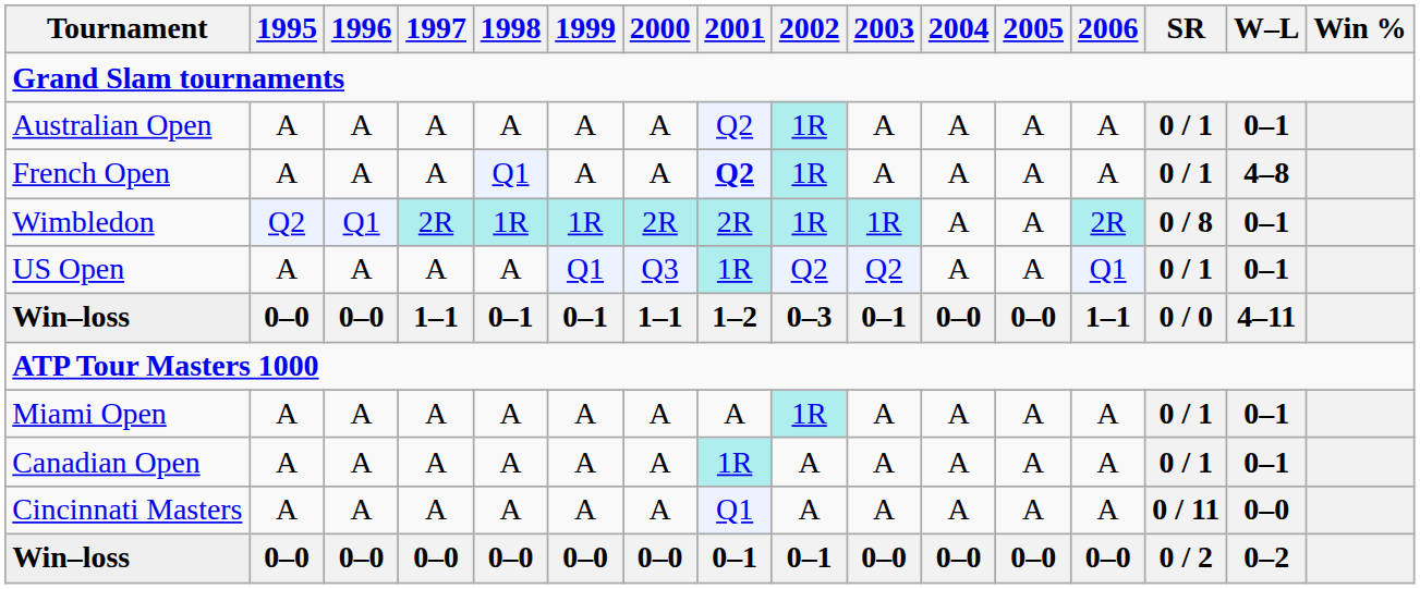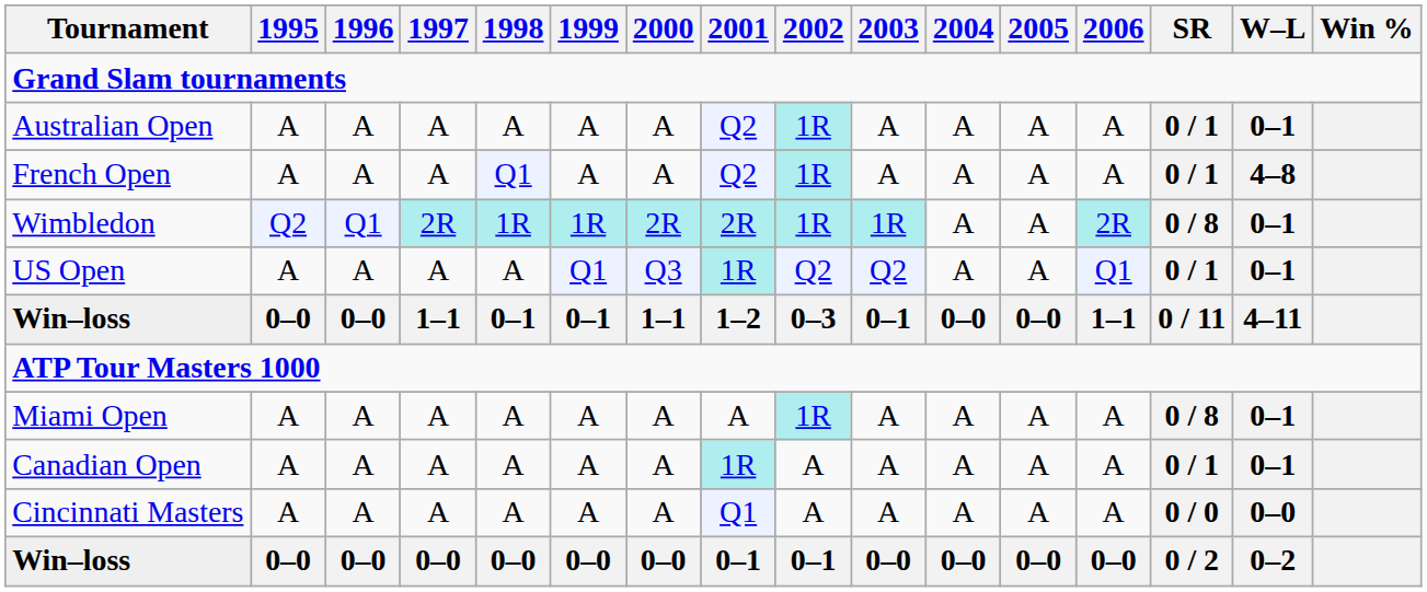 <table class=wikitable style=text-align:center>
 <tr>
 <th>Tournament</th>
 <th><a href='#'>1995</a></th>
 <th><a href='#'>1996</a></th>
 <th><a href='#'>1997</a></th>
 <th><a href='#'>1998</a></th>
 <th><a href='#'>1999</a></th>
 <th><a href='#'>2000</a></th>
 <th><a href='#'>2001</a></th>
 <th><a href='#'>2002</a></th>
 <th><a href='#'>2003</a></th>
 <th><a href='#'>2004</a></th>
 <th><a href='#'>2005</a></th>
 <th><a href='#'>2006</a></th>
 <th>SR</th>
 <th>W–L</th>
 <th>Win %</th>
 </tr>
 <tr>
 <td colspan=25 style=text-align:left><a href='#'><strong>Grand Slam tournaments</strong></a></td>
 </tr>
 <tr>
 <td align=left><a href='#'>Australian Open</a></td>
 <td>A</td>
 <td>A</td>
 <td>A</td>
 <td>A</td>
 <td>A</td>
 <td>A</td>
 <td bgcolor=ecf2ff><a href='#'>Q2</a></td>
 <td bgcolor=afeeee><a href='#'>1R</a></td>
 <td>A</td>
 <td>A</td>
 <td>A</td>
 <td>A</td>
 <th>0 / 1</th>
 <th>0–1</th>
 <th></th>
 </tr>
 <tr>
 <td align=left><a href='#'>French Open</a></td>
 <td>A</td>
 <td>A</td>
 <td>A</td>
 <td bgcolor=ecf2ff><a href='#'>Q1</a></td>
 <td>A</td>
 <td>A</td>
-<td bgcolor=ecf2ff><strong><a href='#'>Q2</a></strong></td>
+<td bgcolor=ecf2ff><a href='#'>Q2</a></td>
 <td bgcolor=afeeee><a href='#'>1R</a></td>
 <td>A</td>
 <td>A</td>
 <td>A</td>
 <td>A</td>
 <th>0 / 1</th>
 <th>4–8</th>
 <th></th>
 </tr>
 <tr>
 <td align=left><a href='#'>Wimbledon</a></td>
 <td bgcolor=ecf2ff><a href='#'>Q2</a></td>
 <td bgcolor=ecf2ff><a href='#'>Q1</a></td>
 <td bgcolor=afeeee><a href='#'>2R</a></td>
 <td bgcolor=afeeee><a href='#'>1R</a></td>
 <td bgcolor=afeeee><a href='#'>1R</a></td>
 <td bgcolor=afeeee><a href='#'>2R</a></td>
 <td bgcolor=afeeee><a href='#'>2R</a></td>
 <td bgcolor=afeeee><a href='#'>1R</a></td>
 <td bgcolor=afeeee><a href='#'>1R</a></td>
 <td>A</td>
 <td>A</td>
 <td bgcolor=afeeee><a href='#'>2R</a></td>
 <th>0 / 8</th>
 <th>0–1</th>
 <th></th>
 </tr>
 <tr>
 <td align=left><a href='#'>US Open</a></td>
 <td>A</td>
 <td>A</td>
 <td>A</td>
 <td>A</td>
 <td bgcolor=ecf2ff><a href='#'>Q1</a></td>
 <td bgcolor=ecf2ff><a href='#'>Q3</a></td>
 <td bgcolor=afeeee><a href='#'>1R</a></td>
 <td bgcolor=ecf2ff><a href='#'>Q2</a></td>
 <td bgcolor=ecf2ff><a href='#'>Q2</a></td>
 <td>A</td>
 <td>A</td>
 <td bgcolor=ecf2ff><a href='#'>Q1</a></td>
 <th>0 / 1</th>
 <th>0–1</th>
 <th></th>
 </tr>
 <tr style=font-weight:bold;background:#efefef>
 <td style=text-align:left>Win–loss</td>
 <th>0–0</th>
 <th>0–0</th>
 <th>1–1</th>
 <th>0–1</th>
 <th>0–1</th>
 <th>1–1</th>
 <th>1–2</th>
 <th>0–3</th>
 <th>0–1</th>
 <th>0–0</th>
 <th>0–0</th>
 <th>1–1</th>
-<th>0 / 0</th>
+<th>0 / 11</th>
 <th>4–11</th>
 <th></th>
 </tr>
 <tr>
 <td colspan=25 style=text-align:left><strong><a href='#'>ATP Tour Masters 1000</a></strong></td>
 </tr>
 <tr>
 <td align=left><a href='#'>Miami Open</a></td>
 <td>A</td>
 <td>A</td>
 <td>A</td>
 <td>A</td>
 <td>A</td>
 <td>A</td>
 <td>A</td>
 <td bgcolor=afeeee><a href='#'>1R</a></td>
 <td>A</td>
 <td>A</td>
 <td>A</td>
 <td>A</td>
-<th>0 / 1</th>
+<th>0 / 8</th>
 <th>0–1</th>
 <th></th>
 </tr>
 <tr>
 <td align=left><a href='#'>Canadian Open</a></td>
 <td>A</td>
 <td>A</td>
 <td>A</td>
 <td>A</td>
 <td>A</td>
 <td>A</td>
 <td bgcolor=afeeee><a href='#'>1R</a></td>
 <td>A</td>
 <td>A</td>
 <td>A</td>
 <td>A</td>
 <td>A</td>
 <th>0 / 1</th>
 <th>0–1</th>
 <th></th>
 </tr>
 <tr>
 <td align=left><a href='#'>Cincinnati Masters</a></td>
 <td>A</td>
 <td>A</td>
 <td>A</td>
 <td>A</td>
 <td>A</td>
 <td>A</td>
 <td bgcolor=ecf2ff><a href='#'>Q1</a></td>
 <td>A</td>
 <td>A</td>
 <td>A</td>
 <td>A</td>
 <td>A</td>
-<th>0 / 11</th>
+<th>0 / 0</th>
 <th>0–0</th>
 <th></th>
 </tr>
 <tr style=font-weight:bold;background:#efefef>
 <td style=text-align:left>Win–loss</td>
 <th>0–0</th>
 <th>0–0</th>
 <th>0–0</th>
 <th>0–0</th>
 <th>0–0</th>
 <th>0–0</th>
 <th>0–1</th>
 <th>0–1</th>
 <th>0–0</th>
 <th>0–0</th>
 <th>0–0</th>
 <th>0–0</th>
 <th>0 / 2</th>
 <th>0–2</th>
 <th></th>
 </tr>
 </table>
